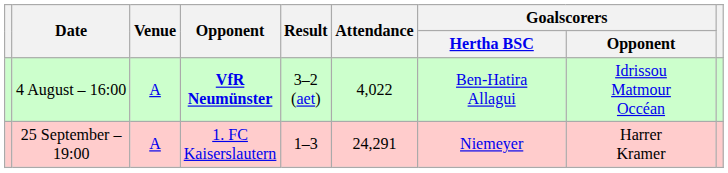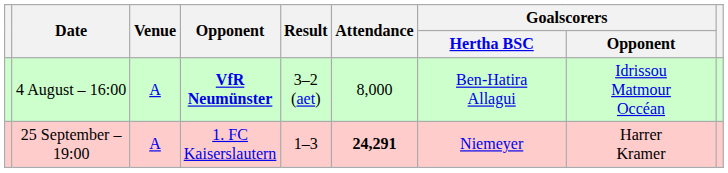 <table class="wikitable" Style="text-align: center;font-size:85%">
 <tr>
 <th rowspan="2"></th>
 <th rowspan="2" style="width:110px">Date</th>
 <th rowspan="2">Venue</th>
 <th rowspan="2">Opponent</th>
 <th rowspan="2">Result</th>
 <th rowspan="2">Attendance</th>
 <th colspan="2">Goalscorers</th>
 <th rowspan="2"></th>
 </tr>
 <tr>
 <th style="width:150px"><a href='#'>Hertha BSC</a></th>
 <th style="width:150px">Opponent</th>
 </tr>
 <tr style="background:#cfc">
 <td></td>
 <td>4 August – 16:00</td>
 <td><a href='#'>A</a></td>
 <td><strong><a href='#'>VfR Neumünster</a></strong></td>
 <td>3–2 (<a href='#'>aet</a>)</td>
-<td>4,022</td>
+<td>8,000</td>
 <td><a href='#'>Ben-Hatira</a> <br><a href='#'>Allagui</a> </td>
 <td><a href='#'>Idrissou</a> <br><a href='#'>Matmour</a>  <br> <a href='#'>Occéan</a> </td>
 <td></td>
 </tr>
 <tr style="background:#fcc">
 <td></td>
 <td>25 September – 19:00</td>
 <td><a href='#'>A</a></td>
 <td><a href='#'>1. FC Kaiserslautern</a></td>
 <td>1–3</td>
-<td>24,291</td>
+<td><strong>24,291</strong></td>
 <td><a href='#'>Niemeyer</a> </td>
 <td>Harrer <br>Kramer </td>
 <td></td>
 </tr>
 </table>
